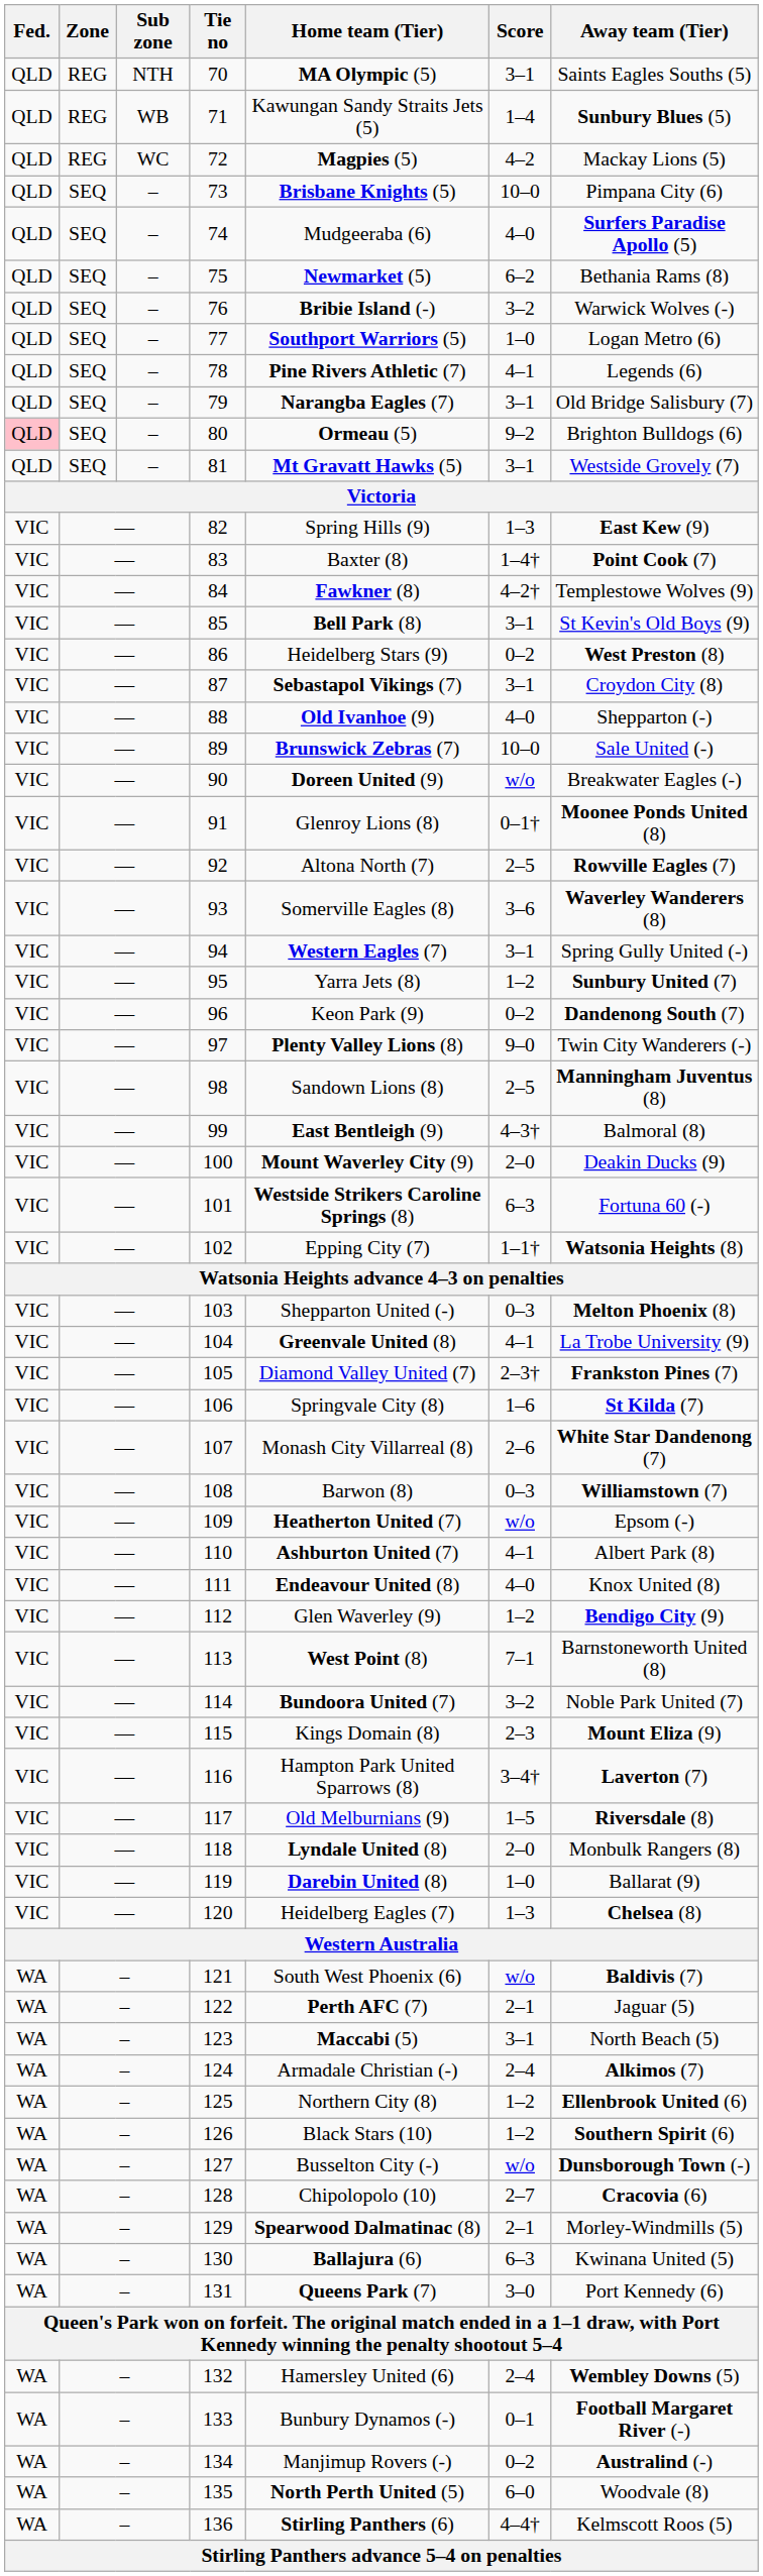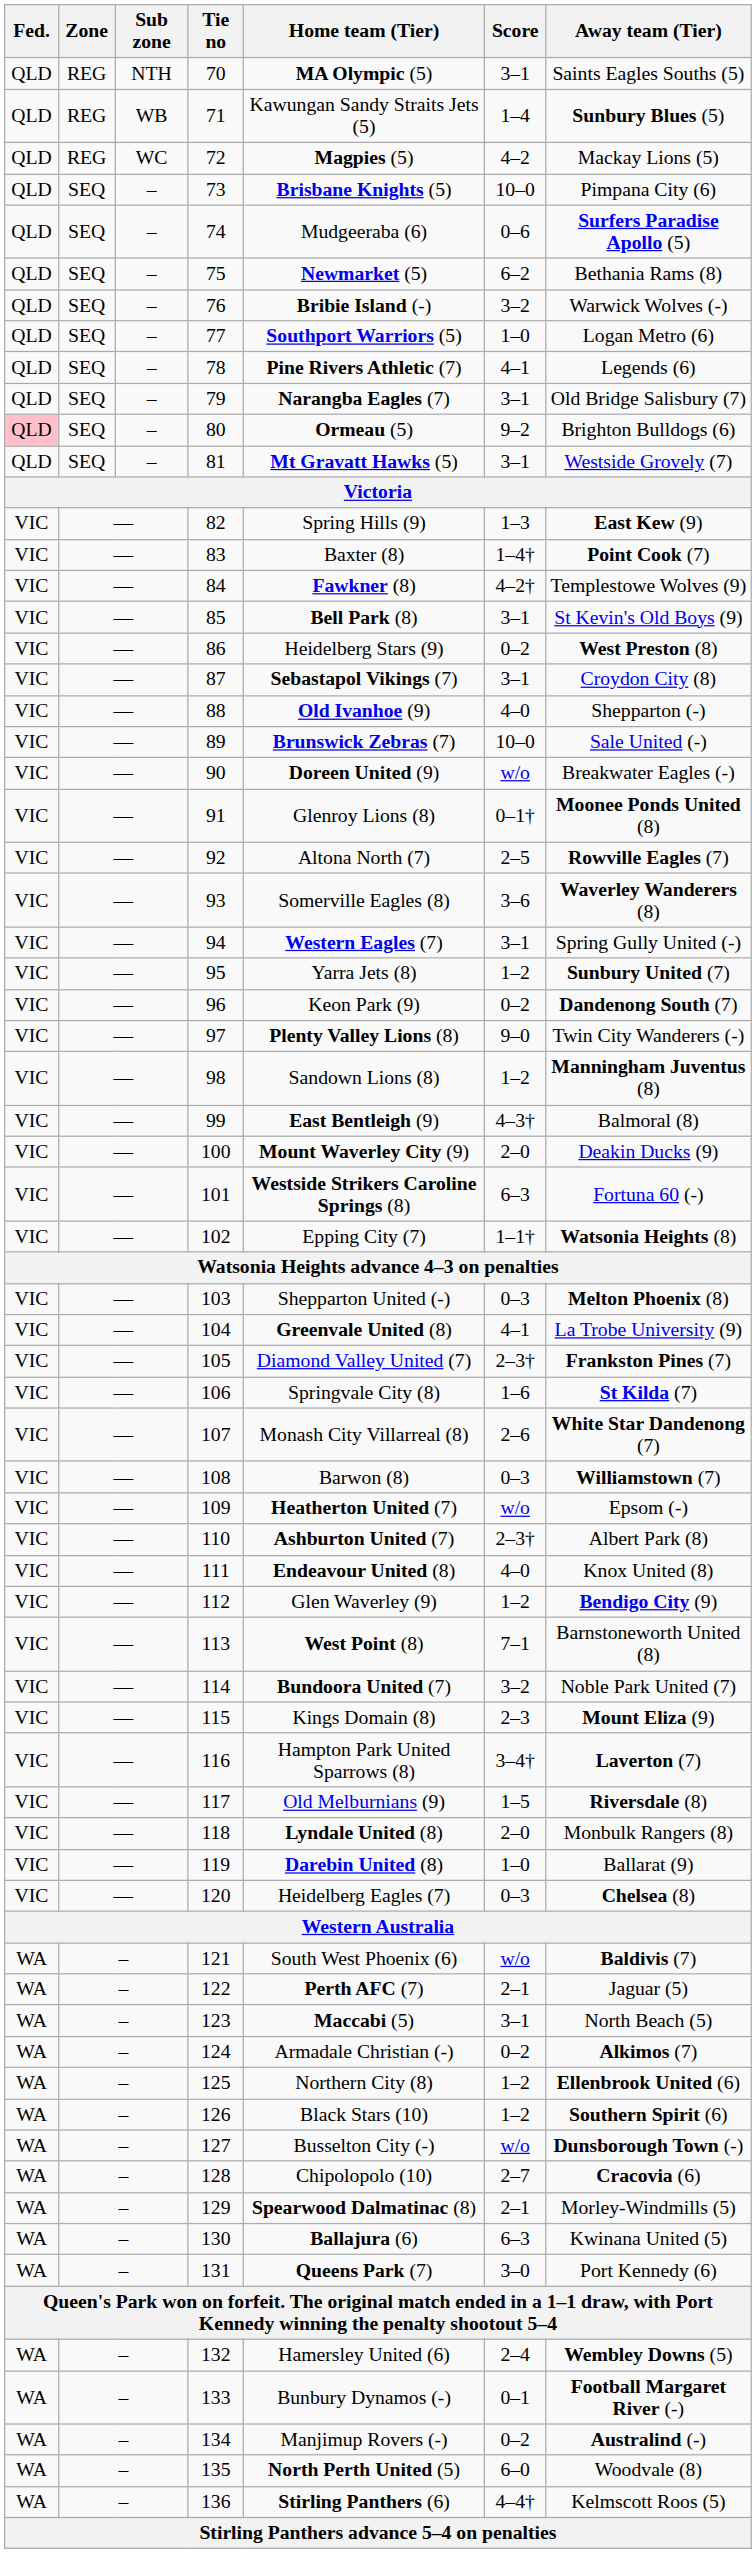 <table class="wikitable" style="text-align:center">
 <tr>
 <th>Fed.</th>
 <th>Zone</th>
 <th>Sub zone</th>
 <th>Tie no</th>
 <th>Home team (Tier)</th>
 <th>Score</th>
 <th>Away team (Tier)</th>
 </tr>
 <tr>
 <td>QLD</td>
 <td>REG</td>
 <td>NTH</td>
 <td>70</td>
 <td><strong>MA Olympic</strong> (5)</td>
 <td>3–1</td>
 <td>Saints Eagles Souths (5)</td>
 </tr>
 <tr>
 <td>QLD</td>
 <td>REG</td>
 <td>WB</td>
 <td>71</td>
 <td>Kawungan Sandy Straits Jets (5)</td>
 <td>1–4</td>
 <td><strong>Sunbury Blues</strong> (5)</td>
 </tr>
 <tr>
 <td>QLD</td>
 <td>REG</td>
 <td>WC</td>
 <td>72</td>
 <td><strong>Magpies</strong> (5)</td>
 <td>4–2</td>
 <td>Mackay Lions (5)</td>
 </tr>
 <tr>
 <td>QLD</td>
 <td>SEQ</td>
 <td>–</td>
 <td>73</td>
 <td><strong><a href='#'>Brisbane Knights</a></strong> (5)</td>
 <td>10–0</td>
 <td>Pimpana City (6)</td>
 </tr>
 <tr>
 <td>QLD</td>
 <td>SEQ</td>
 <td>–</td>
 <td>74</td>
 <td>Mudgeeraba (6)</td>
-<td>4–0</td>
+<td>0–6</td>
 <td><strong><a href='#'>Surfers Paradise Apollo</a></strong> (5)</td>
 </tr>
 <tr>
 <td>QLD</td>
 <td>SEQ</td>
 <td>–</td>
 <td>75</td>
 <td><strong><a href='#'>Newmarket</a></strong> (5)</td>
 <td>6–2</td>
 <td>Bethania Rams (8)</td>
 </tr>
 <tr>
 <td>QLD</td>
 <td>SEQ</td>
 <td>–</td>
 <td>76</td>
 <td><strong>Bribie Island</strong> (-)</td>
 <td>3–2</td>
 <td>Warwick Wolves (-)</td>
 </tr>
 <tr>
 <td>QLD</td>
 <td>SEQ</td>
 <td>–</td>
 <td>77</td>
 <td><strong><a href='#'>Southport Warriors</a></strong> (5)</td>
 <td>1–0</td>
 <td>Logan Metro (6)</td>
 </tr>
 <tr>
 <td>QLD</td>
 <td>SEQ</td>
 <td>–</td>
 <td>78</td>
 <td><strong>Pine Rivers Athletic</strong> (7)</td>
 <td>4–1</td>
 <td>Legends (6)</td>
 </tr>
 <tr>
 <td>QLD</td>
 <td>SEQ</td>
 <td>–</td>
 <td>79</td>
 <td><strong>Narangba Eagles</strong> (7)</td>
 <td>3–1</td>
 <td>Old Bridge Salisbury (7)</td>
 </tr>
 <tr>
 <td style="background: pink;">QLD</td>
 <td>SEQ</td>
 <td>–</td>
 <td>80</td>
 <td><strong>Ormeau</strong> (5)</td>
 <td>9–2</td>
 <td>Brighton Bulldogs (6)</td>
 </tr>
 <tr>
 <td>QLD</td>
 <td>SEQ</td>
 <td>–</td>
 <td>81</td>
 <td><strong><a href='#'>Mt Gravatt Hawks</a></strong> (5)</td>
 <td>3–1</td>
 <td><a href='#'>Westside Grovely</a> (7)</td>
 </tr>
 <tr>
 <th colspan=7><a href='#'>Victoria</a></th>
 </tr>
 <tr>
 <td>VIC</td>
 <td colspan=2>—</td>
 <td>82</td>
 <td>Spring Hills (9)</td>
 <td>1–3</td>
 <td><strong>East Kew</strong> (9)</td>
 </tr>
 <tr>
 <td>VIC</td>
 <td colspan=2>—</td>
 <td>83</td>
 <td>Baxter (8)</td>
 <td>1–4†</td>
 <td><strong>Point Cook</strong> (7)</td>
 </tr>
 <tr>
 <td>VIC</td>
 <td colspan=2>—</td>
 <td>84</td>
 <td><strong><a href='#'>Fawkner</a></strong> (8)</td>
 <td>4–2†</td>
 <td>Templestowe Wolves (9)</td>
 </tr>
 <tr>
 <td>VIC</td>
 <td colspan=2>—</td>
 <td>85</td>
 <td><strong>Bell Park</strong> (8)</td>
 <td>3–1</td>
 <td><a href='#'>St Kevin's Old Boys</a> (9)</td>
 </tr>
 <tr>
 <td>VIC</td>
 <td colspan=2>—</td>
 <td>86</td>
 <td>Heidelberg Stars (9)</td>
 <td>0–2</td>
 <td><strong>West Preston</strong> (8)</td>
 </tr>
 <tr>
 <td>VIC</td>
 <td colspan=2>—</td>
 <td>87</td>
 <td><strong>Sebastapol Vikings</strong> (7)</td>
 <td>3–1</td>
 <td><a href='#'>Croydon City</a> (8)</td>
 </tr>
 <tr>
 <td>VIC</td>
 <td colspan=2>—</td>
 <td>88</td>
 <td><strong><a href='#'>Old Ivanhoe</a></strong> (9)</td>
 <td>4–0</td>
 <td>Shepparton (-)</td>
 </tr>
 <tr>
 <td>VIC</td>
 <td colspan=2>—</td>
 <td>89</td>
 <td><strong><a href='#'>Brunswick Zebras</a></strong> (7)</td>
 <td>10–0</td>
 <td><a href='#'>Sale United</a> (-)</td>
 </tr>
 <tr>
 <td>VIC</td>
 <td colspan=2>—</td>
 <td>90</td>
 <td><strong>Doreen United</strong> (9)</td>
 <td><a href='#'>w/o</a></td>
 <td>Breakwater Eagles (-)</td>
 </tr>
 <tr>
 <td>VIC</td>
 <td colspan=2>—</td>
 <td>91</td>
 <td>Glenroy Lions (8)</td>
 <td>0–1†</td>
 <td><strong>Moonee Ponds United</strong> (8)</td>
 </tr>
 <tr>
 <td>VIC</td>
 <td colspan=2>—</td>
 <td>92</td>
 <td>Altona North (7)</td>
 <td>2–5</td>
 <td><strong>Rowville Eagles</strong> (7)</td>
 </tr>
 <tr>
 <td>VIC</td>
 <td colspan=2>—</td>
 <td>93</td>
 <td>Somerville Eagles (8)</td>
 <td>3–6</td>
 <td><strong>Waverley Wanderers</strong> (8)</td>
 </tr>
 <tr>
 <td>VIC</td>
 <td colspan=2>—</td>
 <td>94</td>
 <td><strong><a href='#'>Western Eagles</a></strong> (7)</td>
 <td>3–1</td>
 <td>Spring Gully United (-)</td>
 </tr>
 <tr>
 <td>VIC</td>
 <td colspan=2>—</td>
 <td>95</td>
 <td>Yarra Jets (8)</td>
 <td>1–2</td>
 <td><strong>Sunbury United</strong> (7)</td>
 </tr>
 <tr>
 <td>VIC</td>
 <td colspan=2>—</td>
 <td>96</td>
 <td>Keon Park (9)</td>
 <td>0–2</td>
 <td><strong>Dandenong South</strong> (7)</td>
 </tr>
 <tr>
 <td>VIC</td>
 <td colspan=2>—</td>
 <td>97</td>
 <td><strong>Plenty Valley Lions</strong> (8)</td>
 <td>9–0</td>
 <td>Twin City Wanderers (-)</td>
 </tr>
 <tr>
 <td>VIC</td>
 <td colspan=2>—</td>
 <td>98</td>
 <td>Sandown Lions (8)</td>
-<td>2–5</td>
+<td>1–2</td>
 <td><strong>Manningham Juventus</strong> (8)</td>
 </tr>
 <tr>
 <td>VIC</td>
 <td colspan=2>—</td>
 <td>99</td>
 <td><strong>East Bentleigh</strong> (9)</td>
 <td>4–3†</td>
 <td>Balmoral (8)</td>
 </tr>
 <tr>
 <td>VIC</td>
 <td colspan=2>—</td>
 <td>100</td>
 <td><strong>Mount Waverley City</strong> (9)</td>
 <td>2–0</td>
 <td><a href='#'>Deakin Ducks</a> (9)</td>
 </tr>
 <tr>
 <td>VIC</td>
 <td colspan=2>—</td>
 <td>101</td>
 <td><strong>Westside Strikers Caroline Springs</strong> (8)</td>
 <td>6–3</td>
 <td><a href='#'>Fortuna 60</a> (-)</td>
 </tr>
 <tr>
 <td>VIC</td>
 <td colspan=2>—</td>
 <td>102</td>
 <td>Epping City (7)</td>
 <td>1–1†</td>
 <td><strong>Watsonia Heights</strong> (8)</td>
 </tr>
 <tr>
 <th colspan=7><strong>Watsonia Heights</strong> advance 4–3 on penalties</th>
 </tr>
 <tr>
 <td>VIC</td>
 <td colspan=2>—</td>
 <td>103</td>
 <td>Shepparton United (-)</td>
 <td>0–3</td>
 <td><strong>Melton Phoenix</strong> (8)</td>
 </tr>
 <tr>
 <td>VIC</td>
 <td colspan=2>—</td>
 <td>104</td>
 <td><strong>Greenvale United</strong> (8)</td>
 <td>4–1</td>
 <td><a href='#'>La Trobe University</a> (9)</td>
 </tr>
 <tr>
 <td>VIC</td>
 <td colspan=2>—</td>
 <td>105</td>
 <td><a href='#'>Diamond Valley United</a> (7)</td>
 <td>2–3†</td>
 <td><strong>Frankston Pines</strong> (7)</td>
 </tr>
 <tr>
 <td>VIC</td>
 <td colspan=2>—</td>
 <td>106</td>
 <td>Springvale City (8)</td>
 <td>1–6</td>
 <td><strong><a href='#'>St Kilda</a></strong> (7)</td>
 </tr>
 <tr>
 <td>VIC</td>
 <td colspan=2>—</td>
 <td>107</td>
 <td>Monash City Villarreal (8)</td>
 <td>2–6</td>
 <td><strong>White Star Dandenong</strong> (7)</td>
 </tr>
 <tr>
 <td>VIC</td>
 <td colspan=2>—</td>
 <td>108</td>
 <td>Barwon (8)</td>
 <td>0–3</td>
 <td><strong>Williamstown</strong> (7)</td>
 </tr>
 <tr>
 <td>VIC</td>
 <td colspan=2>—</td>
 <td>109</td>
 <td><strong>Heatherton United</strong> (7)</td>
 <td><a href='#'>w/o</a></td>
 <td>Epsom (-)</td>
 </tr>
 <tr>
 <td>VIC</td>
 <td colspan=2>—</td>
 <td>110</td>
 <td><strong>Ashburton United</strong> (7)</td>
-<td>4–1</td>
+<td>2–3†</td>
 <td>Albert Park (8)</td>
 </tr>
 <tr>
 <td>VIC</td>
 <td colspan=2>—</td>
 <td>111</td>
 <td><strong>Endeavour United</strong> (8)</td>
 <td>4–0</td>
 <td>Knox United (8)</td>
 </tr>
 <tr>
 <td>VIC</td>
 <td colspan=2>—</td>
 <td>112</td>
 <td>Glen Waverley (9)</td>
 <td>1–2</td>
 <td><strong><a href='#'>Bendigo City</a></strong> (9)</td>
 </tr>
 <tr>
 <td>VIC</td>
 <td colspan=2>—</td>
 <td>113</td>
 <td><strong>West Point</strong> (8)</td>
 <td>7–1</td>
 <td>Barnstoneworth United (8)</td>
 </tr>
 <tr>
 <td>VIC</td>
 <td colspan=2>—</td>
 <td>114</td>
 <td><strong>Bundoora United</strong> (7)</td>
 <td>3–2</td>
 <td>Noble Park United (7)</td>
 </tr>
 <tr>
 <td>VIC</td>
 <td colspan=2>—</td>
 <td>115</td>
 <td>Kings Domain (8)</td>
 <td>2–3</td>
 <td><strong>Mount Eliza</strong> (9)</td>
 </tr>
 <tr>
 <td>VIC</td>
 <td colspan=2>—</td>
 <td>116</td>
 <td>Hampton Park United Sparrows (8)</td>
 <td>3–4†</td>
 <td><strong>Laverton</strong> (7)</td>
 </tr>
 <tr>
 <td>VIC</td>
 <td colspan=2>—</td>
 <td>117</td>
 <td><a href='#'>Old Melburnians</a> (9)</td>
 <td>1–5</td>
 <td><strong>Riversdale</strong> (8)</td>
 </tr>
 <tr>
 <td>VIC</td>
 <td colspan=2>—</td>
 <td>118</td>
 <td><strong>Lyndale United</strong> (8)</td>
 <td>2–0</td>
 <td>Monbulk Rangers (8)</td>
 </tr>
 <tr>
 <td>VIC</td>
 <td colspan=2>—</td>
 <td>119</td>
 <td><strong><a href='#'>Darebin United</a></strong> (8)</td>
 <td>1–0</td>
 <td>Ballarat (9)</td>
 </tr>
 <tr>
 <td>VIC</td>
 <td colspan=2>—</td>
 <td>120</td>
 <td>Heidelberg Eagles (7)</td>
-<td>1–3</td>
+<td>0–3</td>
 <td><strong>Chelsea</strong> (8)</td>
 </tr>
 <tr>
 <th colspan=7><a href='#'>Western Australia</a></th>
 </tr>
 <tr>
 <td>WA</td>
 <td colspan=2>–</td>
 <td>121</td>
 <td>South West Phoenix (6)</td>
 <td><a href='#'>w/o</a></td>
 <td><strong>Baldivis</strong> (7)</td>
 </tr>
 <tr>
 <td>WA</td>
 <td colspan=2>–</td>
 <td>122</td>
 <td><strong>Perth AFC</strong> (7)</td>
 <td>2–1</td>
 <td>Jaguar (5)</td>
 </tr>
 <tr>
 <td>WA</td>
 <td colspan=2>–</td>
 <td>123</td>
 <td><strong>Maccabi</strong> (5)</td>
 <td>3–1</td>
 <td>North Beach (5)</td>
 </tr>
 <tr>
 <td>WA</td>
 <td colspan=2>–</td>
 <td>124</td>
 <td>Armadale Christian (-)</td>
-<td>2–4</td>
+<td>0–2</td>
 <td><strong>Alkimos</strong> (7)</td>
 </tr>
 <tr>
 <td>WA</td>
 <td colspan=2>–</td>
 <td>125</td>
 <td>Northern City (8)</td>
 <td>1–2</td>
 <td><strong>Ellenbrook United</strong> (6)</td>
 </tr>
 <tr>
 <td>WA</td>
 <td colspan=2>–</td>
 <td>126</td>
 <td>Black Stars (10)</td>
 <td>1–2</td>
 <td><strong>Southern Spirit</strong> (6)</td>
 </tr>
 <tr>
 <td>WA</td>
 <td colspan=2>–</td>
 <td>127</td>
 <td>Busselton City (-)</td>
 <td><a href='#'>w/o</a></td>
 <td><strong>Dunsborough Town</strong> (-)</td>
 </tr>
 <tr>
 <td>WA</td>
 <td colspan=2>–</td>
 <td>128</td>
 <td>Chipolopolo (10)</td>
 <td>2–7</td>
 <td><strong>Cracovia</strong> (6)</td>
 </tr>
 <tr>
 <td>WA</td>
 <td colspan=2>–</td>
 <td>129</td>
 <td><strong>Spearwood Dalmatinac</strong> (8)</td>
 <td>2–1</td>
 <td>Morley-Windmills (5)</td>
 </tr>
 <tr>
 <td>WA</td>
 <td colspan=2>–</td>
 <td>130</td>
 <td><strong>Ballajura</strong> (6)</td>
 <td>6–3</td>
 <td>Kwinana United (5)</td>
 </tr>
 <tr>
 <td>WA</td>
 <td colspan=2>–</td>
 <td>131</td>
 <td><strong>Queens Park</strong> (7)</td>
 <td>3–0</td>
 <td>Port Kennedy (6)</td>
 </tr>
 <tr>
 <th colspan=7>Queen's Park won on forfeit. The original match ended in a 1–1 draw, with Port Kennedy winning the penalty shootout 5–4</th>
 </tr>
 <tr>
 <td>WA</td>
 <td colspan=2>–</td>
 <td>132</td>
 <td>Hamersley United (6)</td>
 <td>2–4</td>
 <td><strong>Wembley Downs</strong> (5)</td>
 </tr>
 <tr>
 <td>WA</td>
 <td colspan=2>–</td>
 <td>133</td>
 <td>Bunbury Dynamos (-)</td>
 <td>0–1</td>
 <td><strong>Football Margaret River</strong> (-)</td>
 </tr>
 <tr>
 <td>WA</td>
 <td colspan=2>–</td>
 <td>134</td>
 <td>Manjimup Rovers (-)</td>
 <td>0–2</td>
 <td><strong>Australind</strong> (-)</td>
 </tr>
 <tr>
 <td>WA</td>
 <td colspan=2>–</td>
 <td>135</td>
 <td><strong>North Perth United</strong> (5)</td>
 <td>6–0</td>
 <td>Woodvale (8)</td>
 </tr>
 <tr>
 <td>WA</td>
 <td colspan=2>–</td>
 <td>136</td>
 <td><strong>Stirling Panthers</strong> (6)</td>
 <td>4–4†</td>
 <td>Kelmscott Roos (5)</td>
 </tr>
 <tr>
 <th colspan=7>Stirling Panthers advance 5–4 on penalties</th>
 </tr>
 </table>
